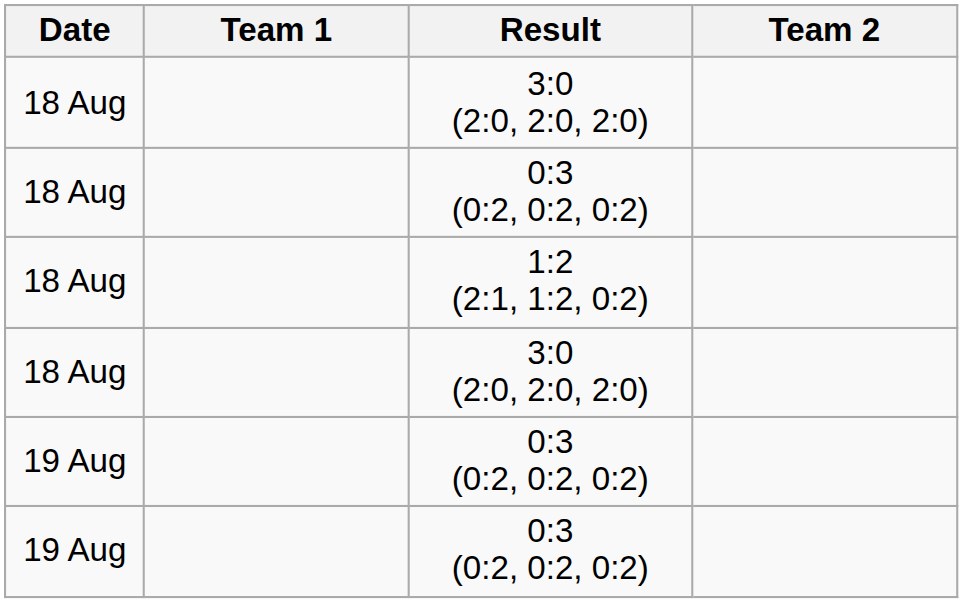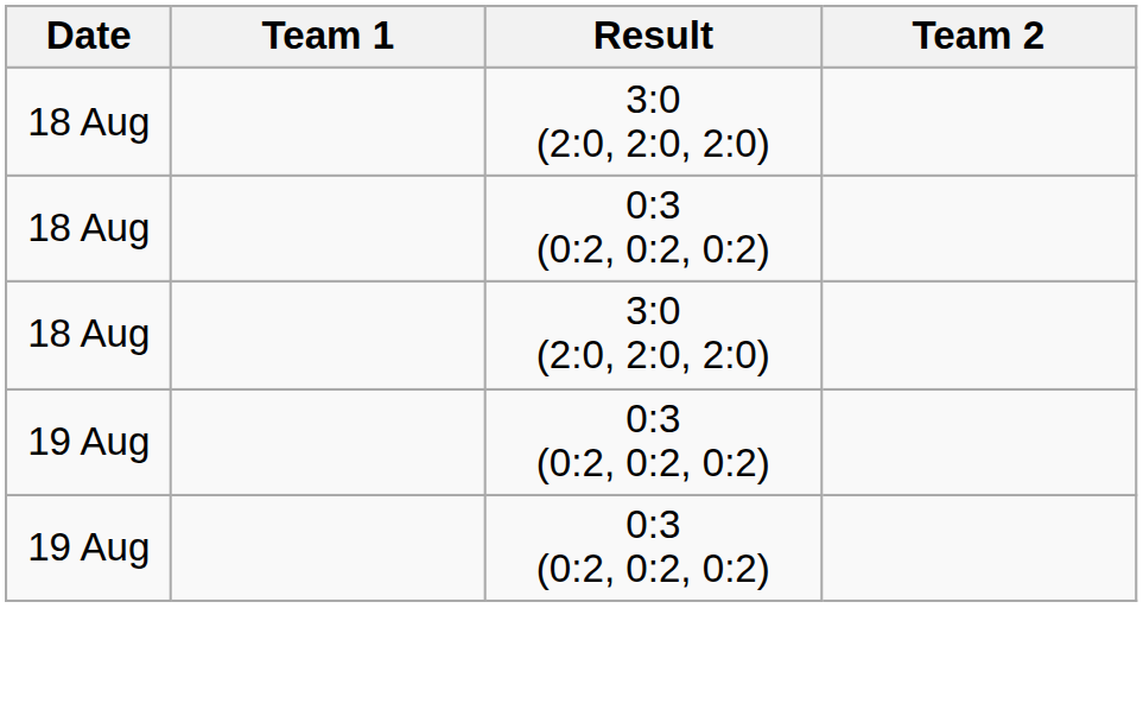 <table class="wikitable" style="text-align:center">
 <tr>
 <th width=60>Date</th>
 <th width=120>Team 1</th>
 <th width=130>Result</th>
 <th width=120>Team 2</th>
 </tr>
 <tr>
 <td>18 Aug</td>
 <td style="text-align:right;"></td>
 <td>3:0 <br> (2:0, 2:0, 2:0)</td>
 <td style="text-align:left;"></td>
 </tr>
 <tr>
 <td>18 Aug</td>
 <td style="text-align:right;"></td>
 <td>0:3 <br> (0:2, 0:2, 0:2)</td>
 <td style="text-align:left;"></td>
 </tr>
 <tr>
 <td>18 Aug</td>
 <td style="text-align:right;"></td>
-<td>1:2 <br> (2:1, 1:2, 0:2)</td>
-<td style="text-align:left;"></td>
-</tr>
-<tr>
-<td>18 Aug</td>
-<td style="text-align:right;"></td>
 <td>3:0 <br> (2:0, 2:0, 2:0)</td>
 <td style="text-align:left;"></td>
 </tr>
 <tr>
 <td>19 Aug</td>
 <td style="text-align:right;"></td>
 <td>0:3 <br> (0:2, 0:2, 0:2)</td>
 <td style="text-align:left;"></td>
 </tr>
 <tr>
 <td>19 Aug</td>
 <td style="text-align:right;"></td>
 <td>0:3 <br> (0:2, 0:2, 0:2)</td>
 <td style="text-align:left;"></td>
 </tr>
 </table>
